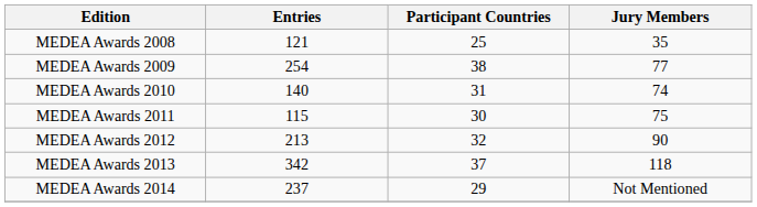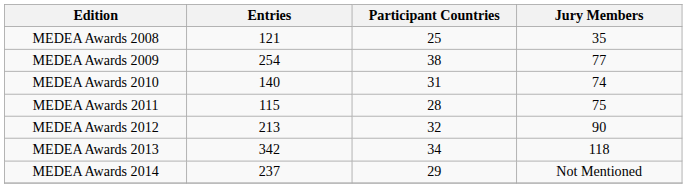 <table class="sortable wikitable" style="text-align: center">
 <tr>
 <th style="width:200px;">Edition</th>
 <th style="width:180px;">Entries</th>
 <th style="width:180px;">Participant Countries</th>
 <th style="width:180px;">Jury Members</th>
 </tr>
 <tr>
 <td>MEDEA Awards 2008</td>
 <td>121</td>
 <td>25</td>
 <td>35</td>
 </tr>
 <tr>
 <td>MEDEA Awards 2009</td>
 <td>254</td>
 <td>38</td>
 <td>77</td>
 </tr>
 <tr>
 <td>MEDEA Awards 2010</td>
 <td>140</td>
 <td>31</td>
 <td>74</td>
 </tr>
 <tr>
 <td>MEDEA Awards 2011</td>
 <td>115</td>
-<td>30</td>
+<td>28</td>
 <td>75</td>
 </tr>
 <tr>
 <td>MEDEA Awards 2012</td>
 <td>213</td>
 <td>32</td>
 <td>90</td>
 </tr>
 <tr>
 <td>MEDEA Awards 2013</td>
 <td>342</td>
-<td>37</td>
+<td>34</td>
 <td>118</td>
 </tr>
 <tr>
 <td>MEDEA Awards 2014</td>
 <td>237</td>
 <td>29</td>
 <td>Not Mentioned</td>
 </tr>
 <tr>
 </tr>
 </table>
